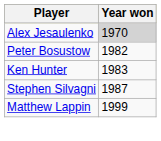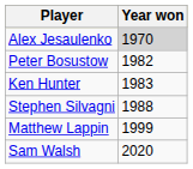 <table class="wikitable">
 <tr style="background:#bdb76b;">
 <th>Player</th>
 <th>Year won</th>
 </tr>
 <tr>
 <td><a href='#'>Alex Jesaulenko</a></td>
 <td style="background: lightgrey;">1970</td>
 </tr>
 <tr>
 <td><a href='#'>Peter Bosustow</a></td>
 <td>1982</td>
 </tr>
 <tr>
 <td><a href='#'>Ken Hunter</a></td>
 <td>1983</td>
 </tr>
 <tr>
 <td><a href='#'>Stephen Silvagni</a></td>
-<td>1987</td>
+<td>1988</td>
 </tr>
 <tr>
 <td><a href='#'>Matthew Lappin</a></td>
 <td>1999</td>
 </tr>
+<tr>
+<td><a href='#'>Sam Walsh</a></td>
+<td>2020</td>
+</tr>
 </table>
